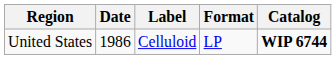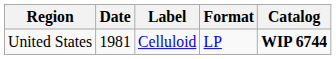 <table class="wikitable">
 <tr>
 <th>Region</th>
 <th>Date</th>
 <th>Label</th>
 <th>Format</th>
 <th>Catalog</th>
 </tr>
 <tr>
 <td>United States</td>
-<td>1986</td>
+<td>1981</td>
 <td><a href='#'>Celluloid</a></td>
 <td><a href='#'>LP</a></td>
 <td><strong>WIP 6744</strong></td>
 </tr>
 </table>
